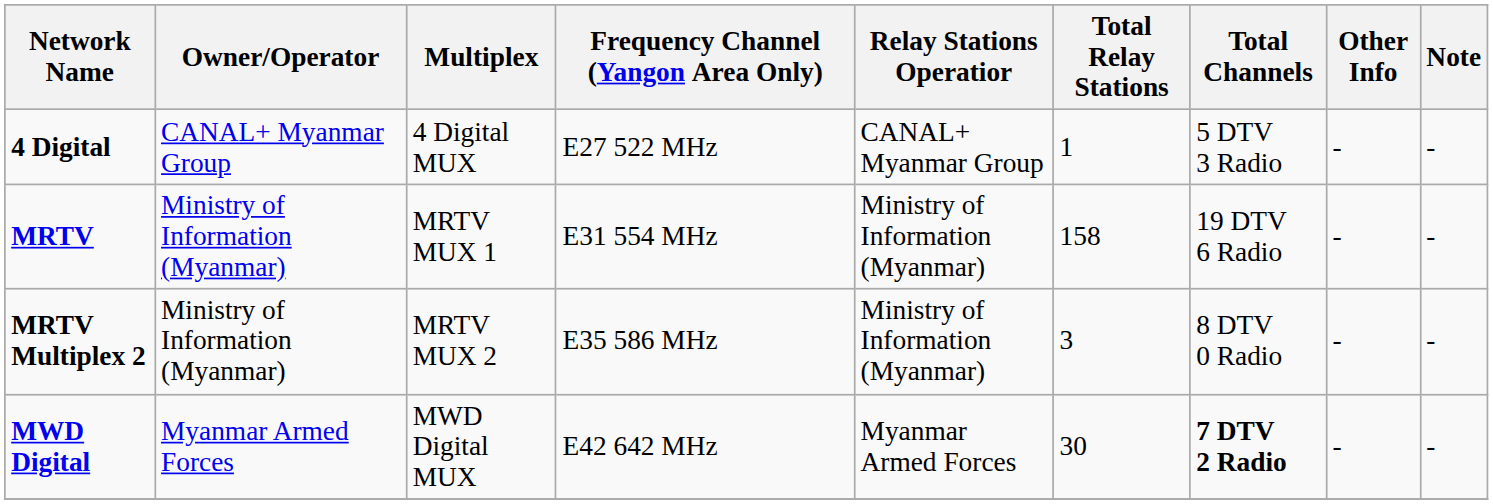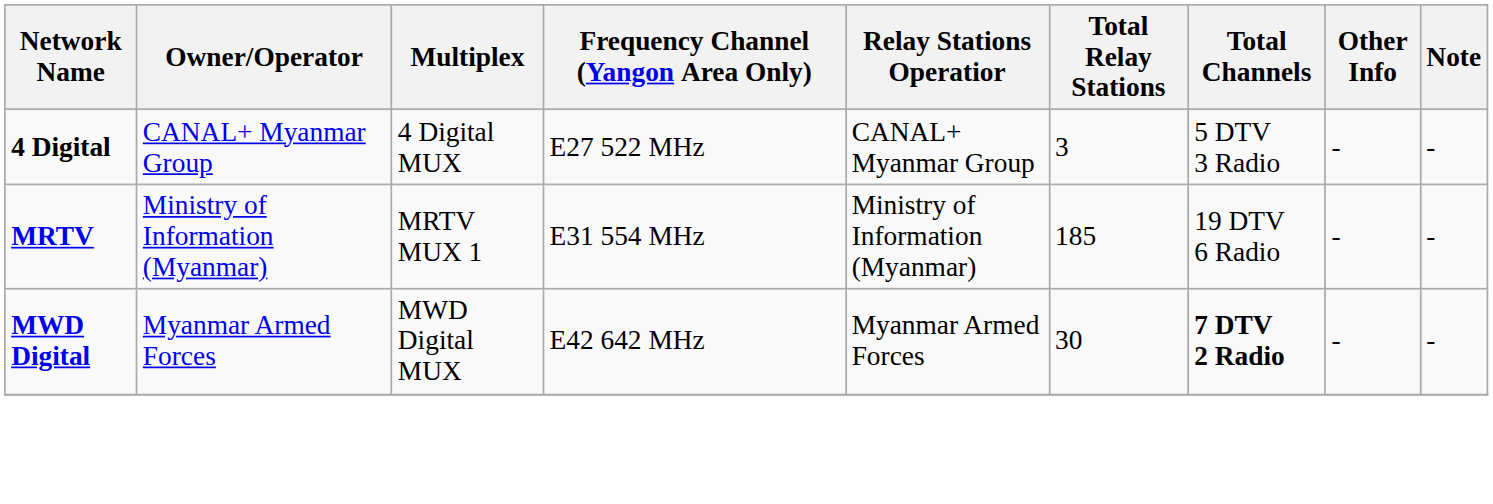 <table class="wikitable">
 <tr>
 <th>Network Name</th>
 <th>Owner/Operator</th>
 <th>Multiplex</th>
 <th>Frequency Channel (<a href='#'>Yangon</a> Area Only)</th>
 <th>Relay Stations Operatior</th>
 <th>Total Relay Stations</th>
 <th>Total Channels</th>
 <th>Other Info</th>
 <th>Note</th>
 </tr>
 <tr>
 <td><strong>4 Digital</strong></td>
 <td><a href='#'>CANAL+ Myanmar Group</a></td>
 <td>4 Digital MUX</td>
 <td>E27 522 MHz</td>
 <td>CANAL+ Myanmar Group</td>
-<td>1</td>
+<td>3</td>
 <td>5 DTV <br> 3 Radio</td>
 <td>-</td>
 <td>-</td>
 </tr>
 <tr>
 <td><strong><a href='#'>MRTV</a></strong></td>
 <td><a href='#'>Ministry of Information (Myanmar)</a></td>
 <td>MRTV MUX 1</td>
 <td>E31 554 MHz</td>
 <td>Ministry of Information (Myanmar)</td>
-<td>158</td>
+<td>185</td>
 <td>19 DTV <br> 6 Radio</td>
-<td>-</td>
-<td>-</td>
-</tr>
-<tr>
-<td><strong>MRTV Multiplex 2</strong></td>
-<td>Ministry of Information (Myanmar)</td>
-<td>MRTV MUX 2</td>
-<td>E35 586 MHz</td>
-<td>Ministry of Information (Myanmar)</td>
-<td>3</td>
-<td>8 DTV <br> 0 Radio</td>
 <td>-</td>
 <td>-</td>
 </tr>
 <tr>
 <td><strong><a href='#'>MWD Digital</a></strong></td>
 <td><a href='#'>Myanmar Armed Forces</a></td>
 <td>MWD Digital MUX</td>
 <td>E42 642 MHz</td>
 <td>Myanmar Armed Forces</td>
 <td>30</td>
 <td><strong>7 DTV <br> 2 Radio</strong></td>
 <td>-</td>
 <td>-</td>
 </tr>
 <tr>
 </tr>
 </table>
